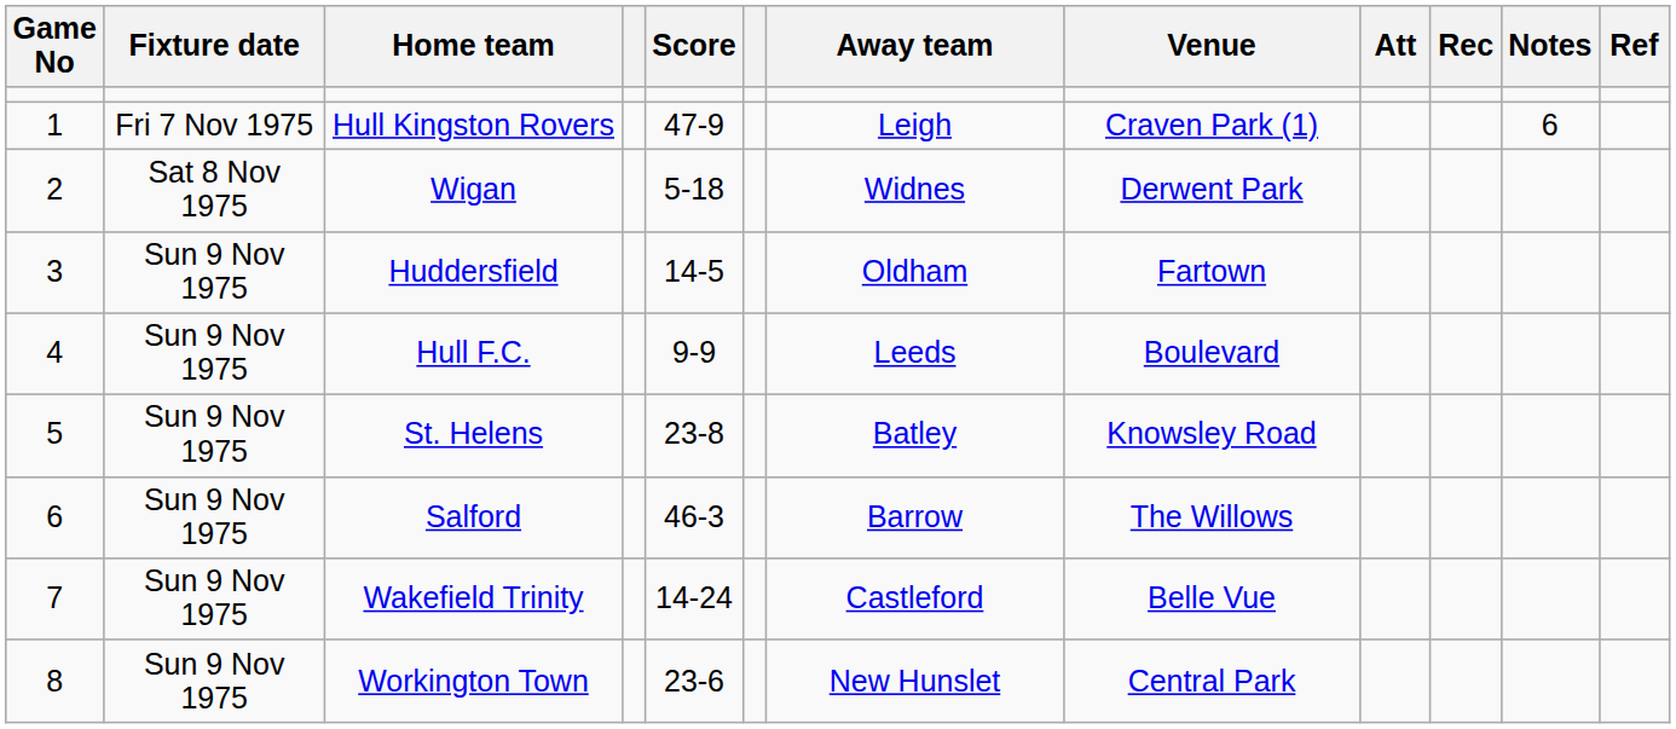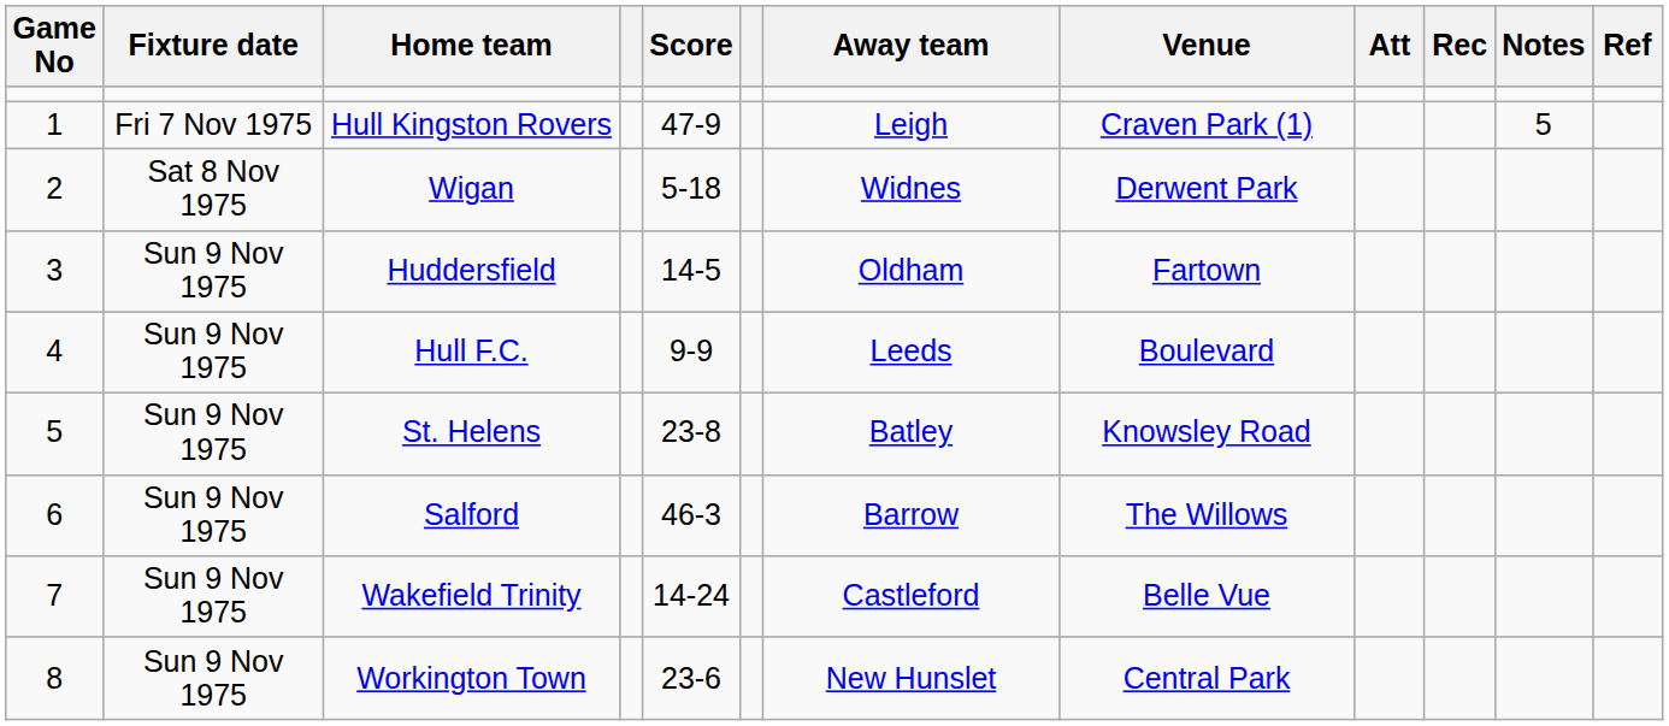 <table class="wikitable" style="text-align:center;">
 <tr>
 <th width=10 abbr="No">Game No</th>
 <th width=110 abbr="Date">Fixture date</th>
 <th width=150 abbr="Home team">Home team</th>
 <th width=5 abbr="space"></th>
 <th width=20 abbr="Score">Score</th>
 <th width=5 abbr="space"></th>
 <th width=150 abbr="Away team">Away team</th>
 <th width=150 abbr="Venue">Venue</th>
 <th width=30 abbr="Att">Att</th>
 <th width=30 abbr="Rec">Rec</th>
 <th width=20 abbr="Notes">Notes</th>
 <th width=30 abbr="Ref">Ref</th>
 </tr>
 <tr>
 <td></td>
 <td></td>
 <td></td>
 <td></td>
 <td></td>
 <td></td>
 <td></td>
 <td></td>
 <td></td>
 <td></td>
 <td></td>
 <td></td>
 </tr>
 <tr>
 <td>1</td>
 <td>Fri 7 Nov 1975</td>
 <td><a href='#'>Hull Kingston Rovers</a></td>
 <td></td>
 <td>47-9</td>
 <td></td>
 <td><a href='#'>Leigh</a></td>
 <td><a href='#'>Craven Park (1)</a></td>
 <td></td>
 <td></td>
-<td>6</td>
+<td>5</td>
 <td></td>
 </tr>
 <tr>
 <td>2</td>
 <td>Sat 8 Nov 1975</td>
 <td><a href='#'>Wigan</a></td>
 <td></td>
 <td>5-18</td>
 <td></td>
 <td><a href='#'>Widnes</a></td>
 <td><a href='#'>Derwent Park</a></td>
 <td></td>
 <td></td>
 <td></td>
 <td></td>
 </tr>
 <tr>
 <td>3</td>
 <td>Sun 9 Nov 1975</td>
 <td><a href='#'>Huddersfield</a></td>
 <td></td>
 <td>14-5</td>
 <td></td>
 <td><a href='#'>Oldham</a></td>
 <td><a href='#'>Fartown</a></td>
 <td></td>
 <td></td>
 <td></td>
 <td></td>
 </tr>
 <tr>
 <td>4</td>
 <td>Sun 9 Nov 1975</td>
 <td><a href='#'>Hull F.C.</a></td>
 <td></td>
 <td>9-9</td>
 <td></td>
 <td><a href='#'>Leeds</a></td>
 <td><a href='#'>Boulevard</a></td>
 <td></td>
 <td></td>
 <td></td>
 <td></td>
 </tr>
 <tr>
 <td>5</td>
 <td>Sun 9 Nov 1975</td>
 <td><a href='#'>St. Helens</a></td>
 <td></td>
 <td>23-8</td>
 <td></td>
 <td><a href='#'>Batley</a></td>
 <td><a href='#'>Knowsley Road</a></td>
 <td></td>
 <td></td>
 <td></td>
 <td></td>
 </tr>
 <tr>
 <td>6</td>
 <td>Sun 9 Nov 1975</td>
 <td><a href='#'>Salford</a></td>
 <td></td>
 <td>46-3</td>
 <td></td>
 <td><a href='#'>Barrow</a></td>
 <td><a href='#'>The Willows</a></td>
 <td></td>
 <td></td>
 <td></td>
 <td></td>
 </tr>
 <tr>
 <td>7</td>
 <td>Sun 9 Nov 1975</td>
 <td><a href='#'>Wakefield Trinity</a></td>
 <td></td>
 <td>14-24</td>
 <td></td>
 <td><a href='#'>Castleford</a></td>
 <td><a href='#'>Belle Vue</a></td>
 <td></td>
 <td></td>
 <td></td>
 <td></td>
 </tr>
 <tr>
 <td>8</td>
 <td>Sun 9 Nov 1975</td>
 <td><a href='#'>Workington Town</a></td>
 <td></td>
 <td>23-6</td>
 <td></td>
 <td><a href='#'>New Hunslet</a></td>
 <td><a href='#'>Central Park</a></td>
 <td></td>
 <td></td>
 <td></td>
 <td></td>
 </tr>
 </table>
